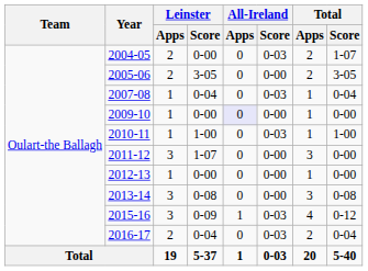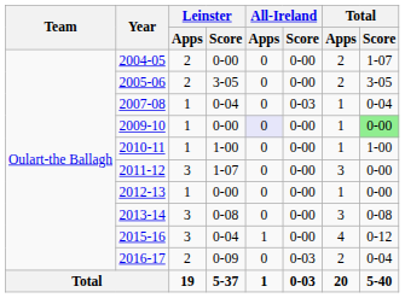 <table class="wikitable" style="text-align:center">
 <tr>
 <th rowspan="2">Team</th>
 <th rowspan="2">Year</th>
 <th colspan="2"><a href='#'>Leinster</a></th>
 <th colspan="2"><a href='#'>All-Ireland</a></th>
 <th colspan="2">Total</th>
 </tr>
 <tr>
 <th>Apps</th>
 <th>Score</th>
 <th>Apps</th>
 <th>Score</th>
 <th>Apps</th>
 <th>Score</th>
 </tr>
 <tr>
 <td rowspan="10"><a href='#'>Oulart-the Ballagh</a></td>
 <td><a href='#'>2004-05</a></td>
 <td>2</td>
 <td>0-00</td>
 <td>0</td>
-<td>0-03</td>
+<td>0-00</td>
 <td>2</td>
 <td>1-07</td>
 </tr>
 <tr>
 <td><a href='#'>2005-06</a></td>
 <td>2</td>
 <td>3-05</td>
 <td>0</td>
 <td>0-00</td>
 <td>2</td>
 <td>3-05</td>
 </tr>
 <tr>
 <td><a href='#'>2007-08</a></td>
 <td>1</td>
 <td>0-04</td>
 <td>0</td>
 <td>0-03</td>
 <td>1</td>
 <td>0-04</td>
 </tr>
 <tr>
 <td><a href='#'>2009-10</a></td>
 <td>1</td>
 <td>0-00</td>
 <td style="background: lavender;">0</td>
 <td>0-00</td>
 <td>1</td>
-<td>0-00</td>
+<td style="background: lightgreen;">0-00</td>
 </tr>
 <tr>
 <td><a href='#'>2010-11</a></td>
 <td>1</td>
 <td>1-00</td>
 <td>0</td>
-<td>0-03</td>
+<td>0-00</td>
 <td>1</td>
 <td>1-00</td>
 </tr>
 <tr>
 <td><a href='#'>2011-12</a></td>
 <td>3</td>
 <td>1-07</td>
 <td>0</td>
 <td>0-00</td>
 <td>3</td>
 <td>0-00</td>
 </tr>
 <tr>
 <td><a href='#'>2012-13</a></td>
 <td>1</td>
 <td>0-00</td>
 <td>0</td>
 <td>0-00</td>
 <td>1</td>
 <td>0-00</td>
 </tr>
 <tr>
 <td><a href='#'>2013-14</a></td>
 <td>3</td>
 <td>0-08</td>
 <td>0</td>
 <td>0-00</td>
 <td>3</td>
 <td>0-08</td>
 </tr>
 <tr>
 <td><a href='#'>2015-16</a></td>
 <td>3</td>
-<td>0-09</td>
+<td>0-04</td>
 <td>1</td>
-<td>0-03</td>
+<td>0-00</td>
 <td>4</td>
 <td>0-12</td>
 </tr>
 <tr>
 <td><a href='#'>2016-17</a></td>
 <td>2</td>
-<td>0-04</td>
+<td>0-09</td>
 <td>0</td>
 <td>0-03</td>
 <td>2</td>
 <td>0-04</td>
 </tr>
 <tr>
 <th colspan="2">Total</th>
 <td><strong>19</strong></td>
 <td><strong>5-37</strong></td>
 <td><strong>1</strong></td>
 <td><strong>0-03</strong></td>
 <td><strong>20</strong></td>
 <td><strong>5-40</strong></td>
 </tr>
 </table>
